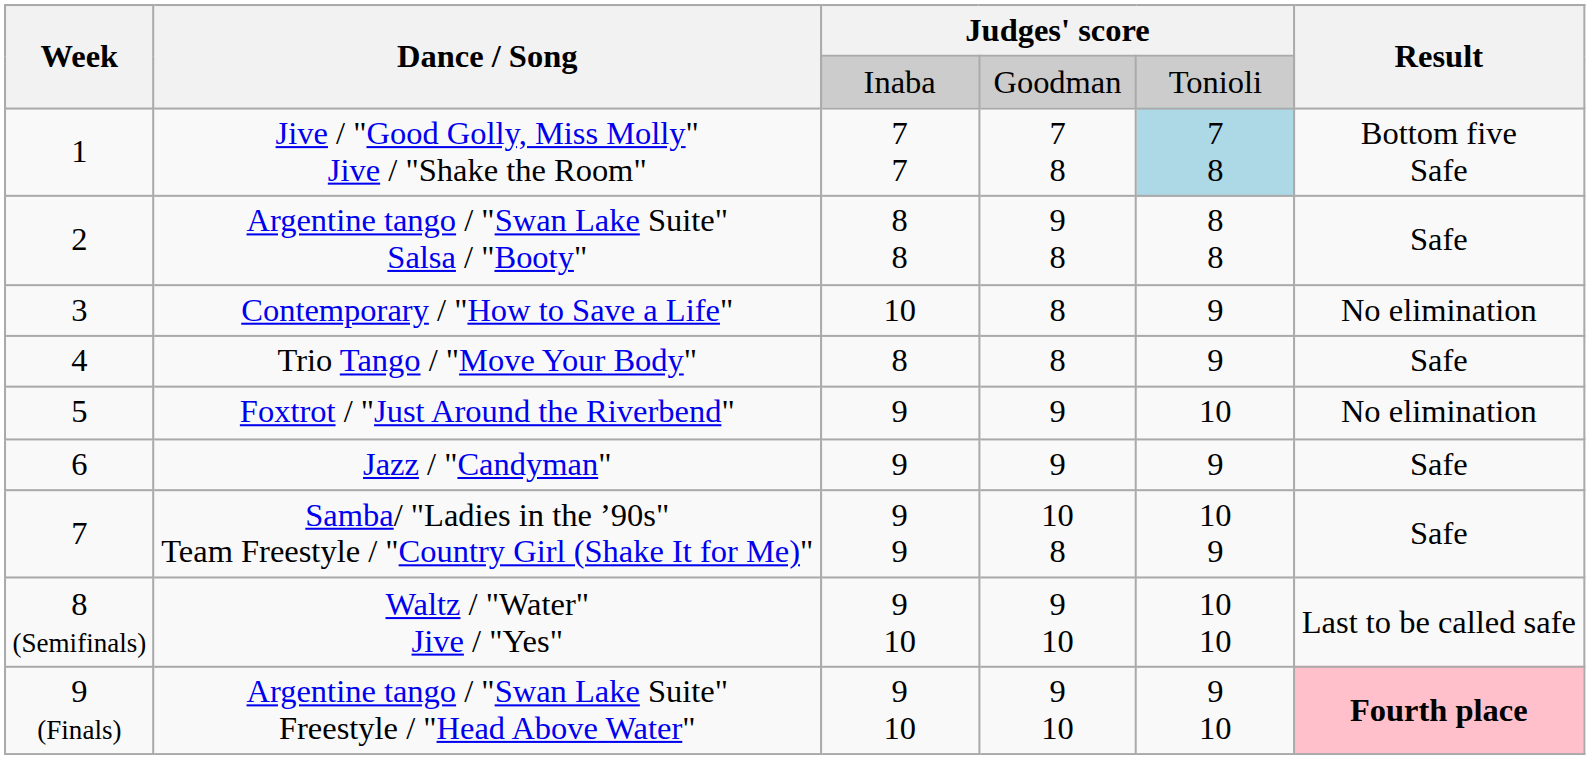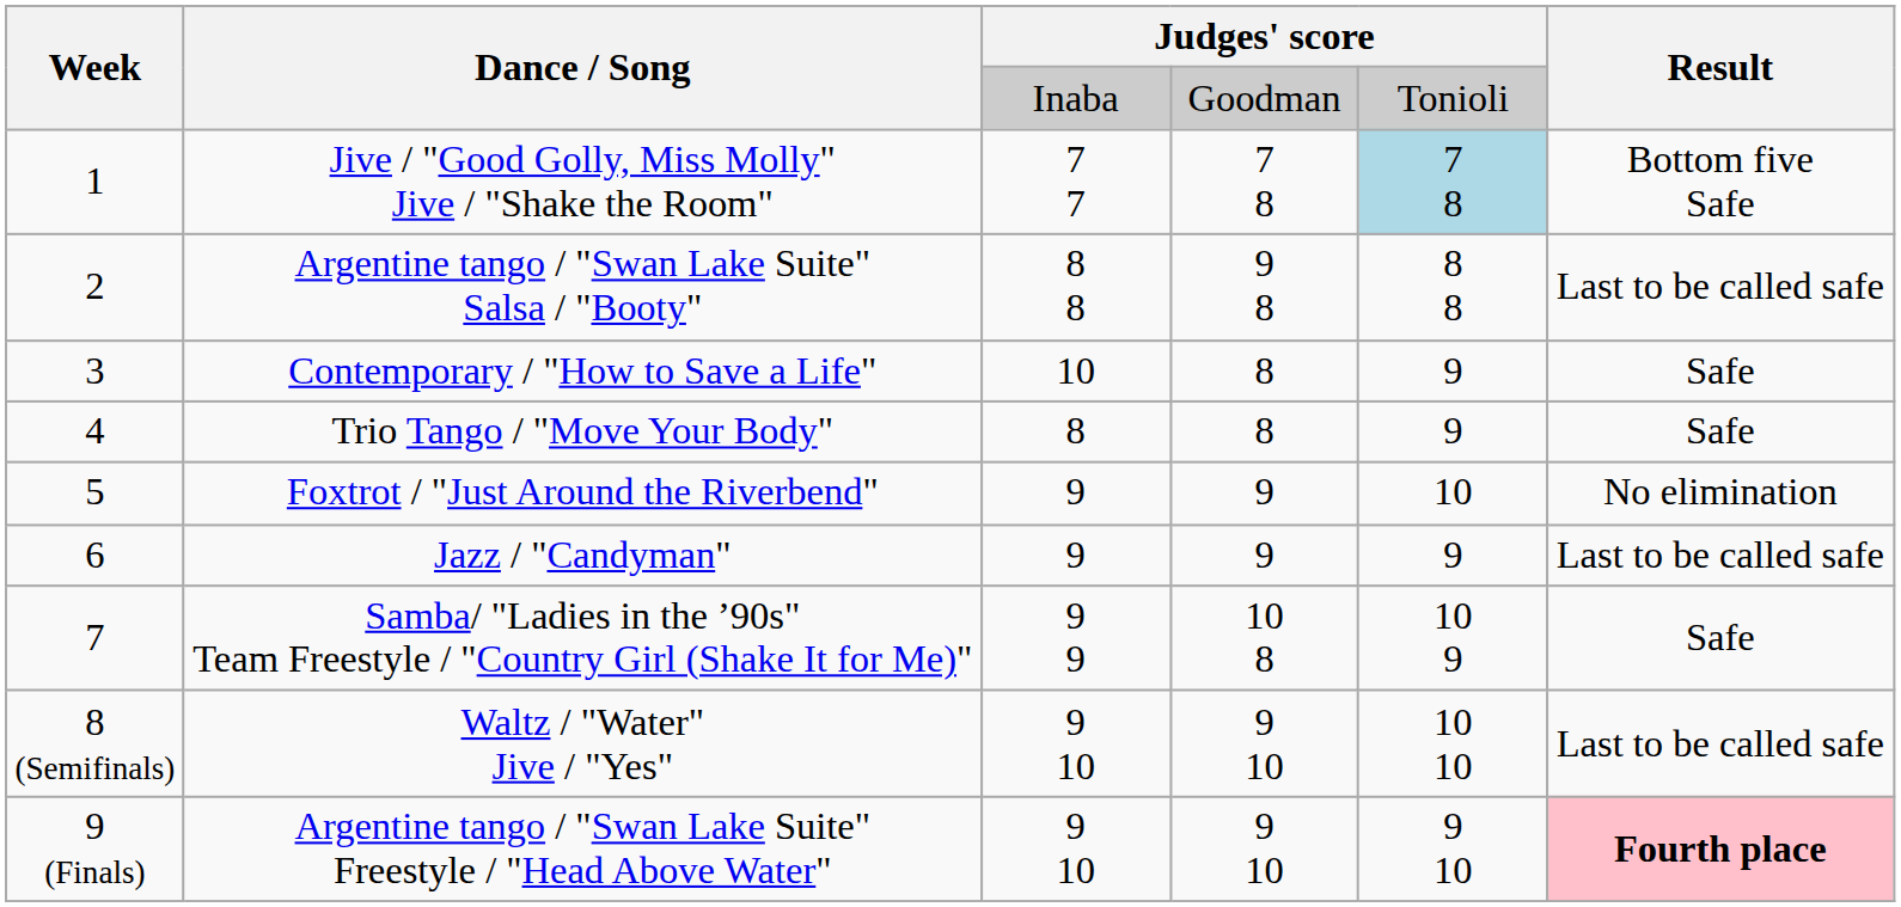 <table class="wikitable" style="text-align:center;">
 <tr style="text-align:center;">
 <th rowspan="2" bgcolor="#CCCCCC" align="Center">Week</th>
 <th rowspan="2" bgcolor="#CCCCCC" align="Center">Dance / Song</th>
 <th colspan="3" bgcolor="#CCCCCC" align="Center">Judges' score</th>
 <th rowspan="2" bgcolor="#CCCCCC" align="Center">Result</th>
 </tr>
 <tr>
 <td bgcolor="#CCCCCC" width="10%" align="center">Inaba</td>
 <td bgcolor="#CCCCCC" width="10%" align="center">Goodman</td>
 <td bgcolor="#CCCCCC" width="10%" align="center">Tonioli</td>
 </tr>
 <tr>
 <td>1</td>
 <td><a href='#'>Jive</a> / "<a href='#'>Good Golly, Miss Molly</a>"<br><a href='#'>Jive</a> / "Shake the Room"</td>
 <td>7<br>7</td>
 <td>7<br>8</td>
 <td style="background: lightblue;">7<br>8</td>
 <td>Bottom five<br>Safe</td>
 </tr>
 <tr>
 <td>2</td>
 <td><a href='#'>Argentine tango</a> / "<a href='#'>Swan Lake</a> Suite"<br><a href='#'>Salsa</a> / "<a href='#'>Booty</a>"</td>
 <td>8<br>8</td>
 <td>9<br>8</td>
 <td>8<br>8</td>
-<td>Safe</td>
+<td>Last to be called safe</td>
 </tr>
 <tr>
 <td>3</td>
 <td><a href='#'>Contemporary</a> / "<a href='#'>How to Save a Life</a>"</td>
 <td>10</td>
 <td>8</td>
 <td>9</td>
-<td>No elimination</td>
+<td>Safe</td>
 </tr>
 <tr>
 <td>4</td>
 <td>Trio <a href='#'>Tango</a> / "<a href='#'>Move Your Body</a>"</td>
 <td>8</td>
 <td>8</td>
 <td>9</td>
 <td>Safe</td>
 </tr>
 <tr>
 <td>5</td>
 <td><a href='#'>Foxtrot</a> / "<a href='#'>Just Around the Riverbend</a>"</td>
 <td>9</td>
 <td>9</td>
 <td>10</td>
 <td>No elimination</td>
 </tr>
 <tr>
 <td>6</td>
 <td><a href='#'>Jazz</a> / "<a href='#'>Candyman</a>"</td>
 <td>9</td>
 <td>9</td>
 <td>9</td>
-<td>Safe</td>
+<td>Last to be called safe</td>
 </tr>
 <tr>
 <td>7</td>
 <td><a href='#'>Samba</a>/ "Ladies in the ’90s"<br>Team Freestyle / "<a href='#'>Country Girl (Shake It for Me)</a>"</td>
 <td>9<br>9</td>
 <td>10<br>8</td>
 <td>10<br>9</td>
 <td>Safe</td>
 </tr>
 <tr>
 <td>8<br><small>(Semifinals)</small></td>
 <td><a href='#'>Waltz</a> / "Water"<br><a href='#'>Jive</a> / "Yes"</td>
 <td>9<br>10</td>
 <td>9<br>10</td>
 <td>10<br>10</td>
 <td>Last to be called safe</td>
 </tr>
 <tr>
 <td>9<br><small>(Finals)</small></td>
 <td><a href='#'>Argentine tango</a> / "<a href='#'>Swan Lake</a> Suite"<br>Freestyle / "<a href='#'>Head Above Water</a>"</td>
 <td>9<br>10</td>
 <td>9<br>10</td>
 <td>9<br>10</td>
 <th style="background:pink;">Fourth place</th>
 </tr>
 </table>
